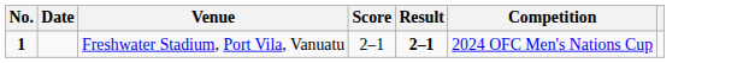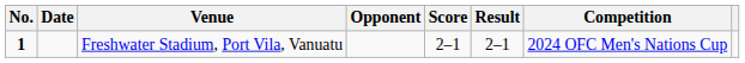 <table class="wikitable sortable">
 <tr>
 <th scope="col">No.</th>
 <th scope="col">Date</th>
 <th scope="col">Venue</th>
+<th scope="col">Opponent</th>
 <th scope="col">Score</th>
 <th scope="col">Result</th>
 <th scope="col">Competition</th>
 <th scope="col" class="unsortable"></th>
 </tr>
 <tr>
 <td style="text-align:center"><strong>1</strong></td>
 <td></td>
 <td><a href='#'>Freshwater Stadium</a>, <a href='#'>Port Vila</a>, Vanuatu</td>
+<td></td>
 <td style="text-align:center">2–1</td>
-<td style="text-align:center"><strong>2–1</strong></td>
+<td style="text-align:center">2–1</td>
 <td><a href='#'>2024 OFC Men's Nations Cup</a></td>
 <td></td>
 </tr>
 </table>
